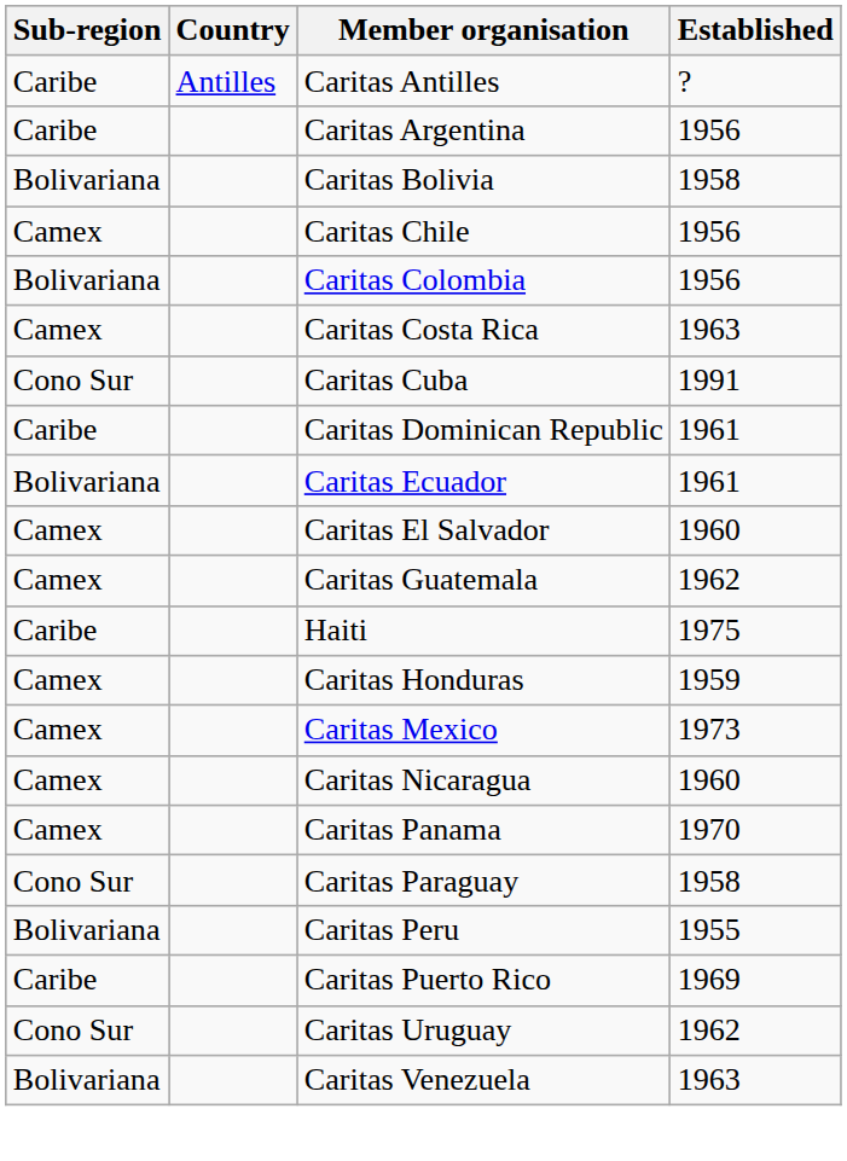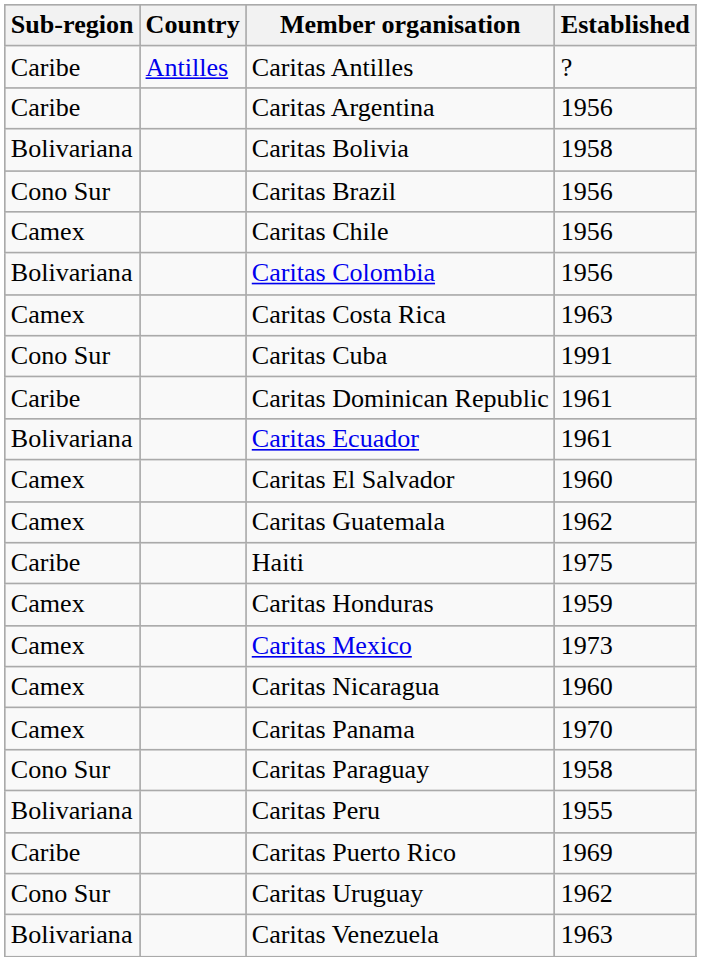 <table class="wikitable sortable" style="font-size: 100%">
 <tr>
 <th>Sub-region</th>
 <th>Country</th>
 <th>Member organisation<br></th>
 <th>Established</th>
 </tr>
 <tr>
 <td>Caribe</td>
 <td> <a href='#'>Antilles</a></td>
 <td>Caritas Antilles</td>
 <td>?</td>
 </tr>
 <tr>
 <td>Caribe</td>
 <td></td>
 <td>Caritas Argentina</td>
 <td>1956</td>
 </tr>
 <tr>
 <td>Bolivariana</td>
 <td></td>
 <td>Caritas Bolivia</td>
 <td>1958</td>
+</tr>
+<tr>
+<td>Cono Sur</td>
+<td></td>
+<td>Caritas Brazil</td>
+<td>1956</td>
 </tr>
 <tr>
 <td>Camex</td>
 <td></td>
 <td>Caritas Chile</td>
 <td>1956</td>
 </tr>
 <tr>
 <td>Bolivariana</td>
 <td></td>
 <td><a href='#'>Caritas Colombia</a></td>
 <td>1956</td>
 </tr>
 <tr>
 <td>Camex</td>
 <td></td>
 <td>Caritas Costa Rica</td>
 <td>1963</td>
 </tr>
 <tr>
 <td>Cono Sur</td>
 <td></td>
 <td>Caritas Cuba</td>
 <td>1991</td>
 </tr>
 <tr>
 <td>Caribe</td>
 <td></td>
 <td>Caritas Dominican Republic</td>
 <td>1961</td>
 </tr>
 <tr>
 <td>Bolivariana</td>
 <td></td>
 <td><a href='#'>Caritas Ecuador</a></td>
 <td>1961</td>
 </tr>
 <tr>
 <td>Camex</td>
 <td></td>
 <td>Caritas El Salvador</td>
 <td>1960</td>
 </tr>
 <tr>
 <td>Camex</td>
 <td></td>
 <td>Caritas Guatemala</td>
 <td>1962</td>
 </tr>
 <tr>
 <td>Caribe</td>
 <td></td>
 <td>Haiti</td>
 <td>1975</td>
 </tr>
 <tr>
 <td>Camex</td>
 <td></td>
 <td>Caritas Honduras</td>
 <td>1959</td>
 </tr>
 <tr>
 <td>Camex</td>
 <td></td>
 <td><a href='#'>Caritas Mexico</a></td>
 <td>1973</td>
 </tr>
 <tr>
 <td>Camex</td>
 <td></td>
 <td>Caritas Nicaragua</td>
 <td>1960</td>
 </tr>
 <tr>
 <td>Camex</td>
 <td></td>
 <td>Caritas Panama</td>
 <td>1970</td>
 </tr>
 <tr>
 <td>Cono Sur</td>
 <td></td>
 <td>Caritas Paraguay</td>
 <td>1958</td>
 </tr>
 <tr>
 <td>Bolivariana</td>
 <td></td>
 <td>Caritas Peru</td>
 <td>1955</td>
 </tr>
 <tr>
 <td>Caribe</td>
 <td></td>
 <td>Caritas Puerto Rico</td>
 <td>1969</td>
 </tr>
 <tr>
 <td>Cono Sur</td>
 <td></td>
 <td>Caritas Uruguay</td>
 <td>1962</td>
 </tr>
 <tr>
 <td>Bolivariana</td>
 <td></td>
 <td>Caritas Venezuela</td>
 <td>1963</td>
 </tr>
 </table>
